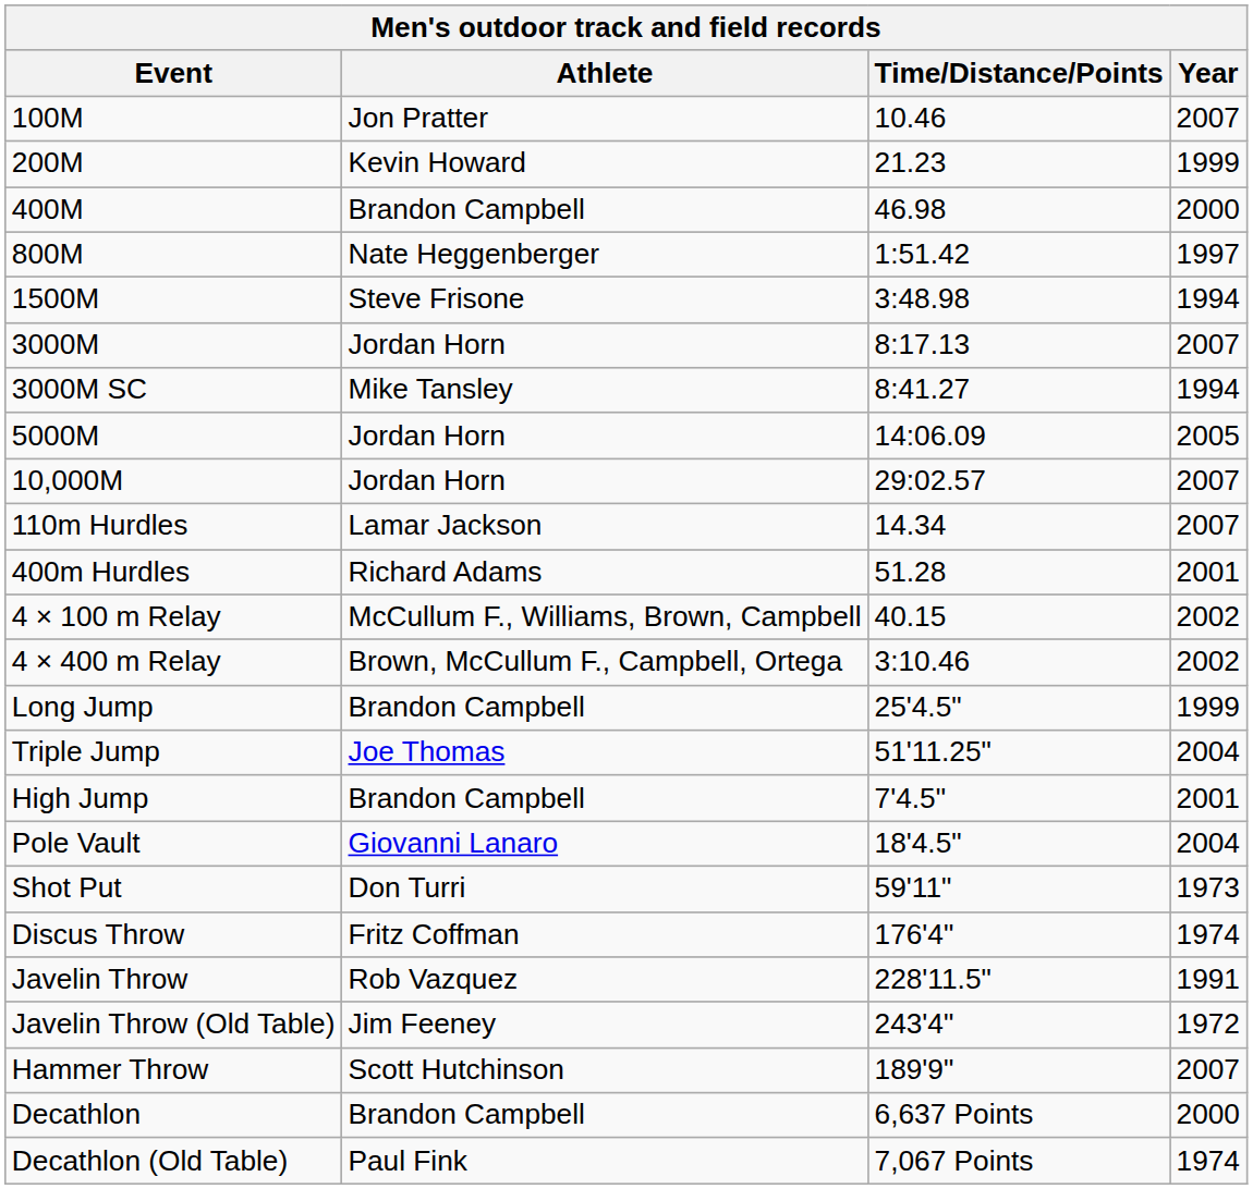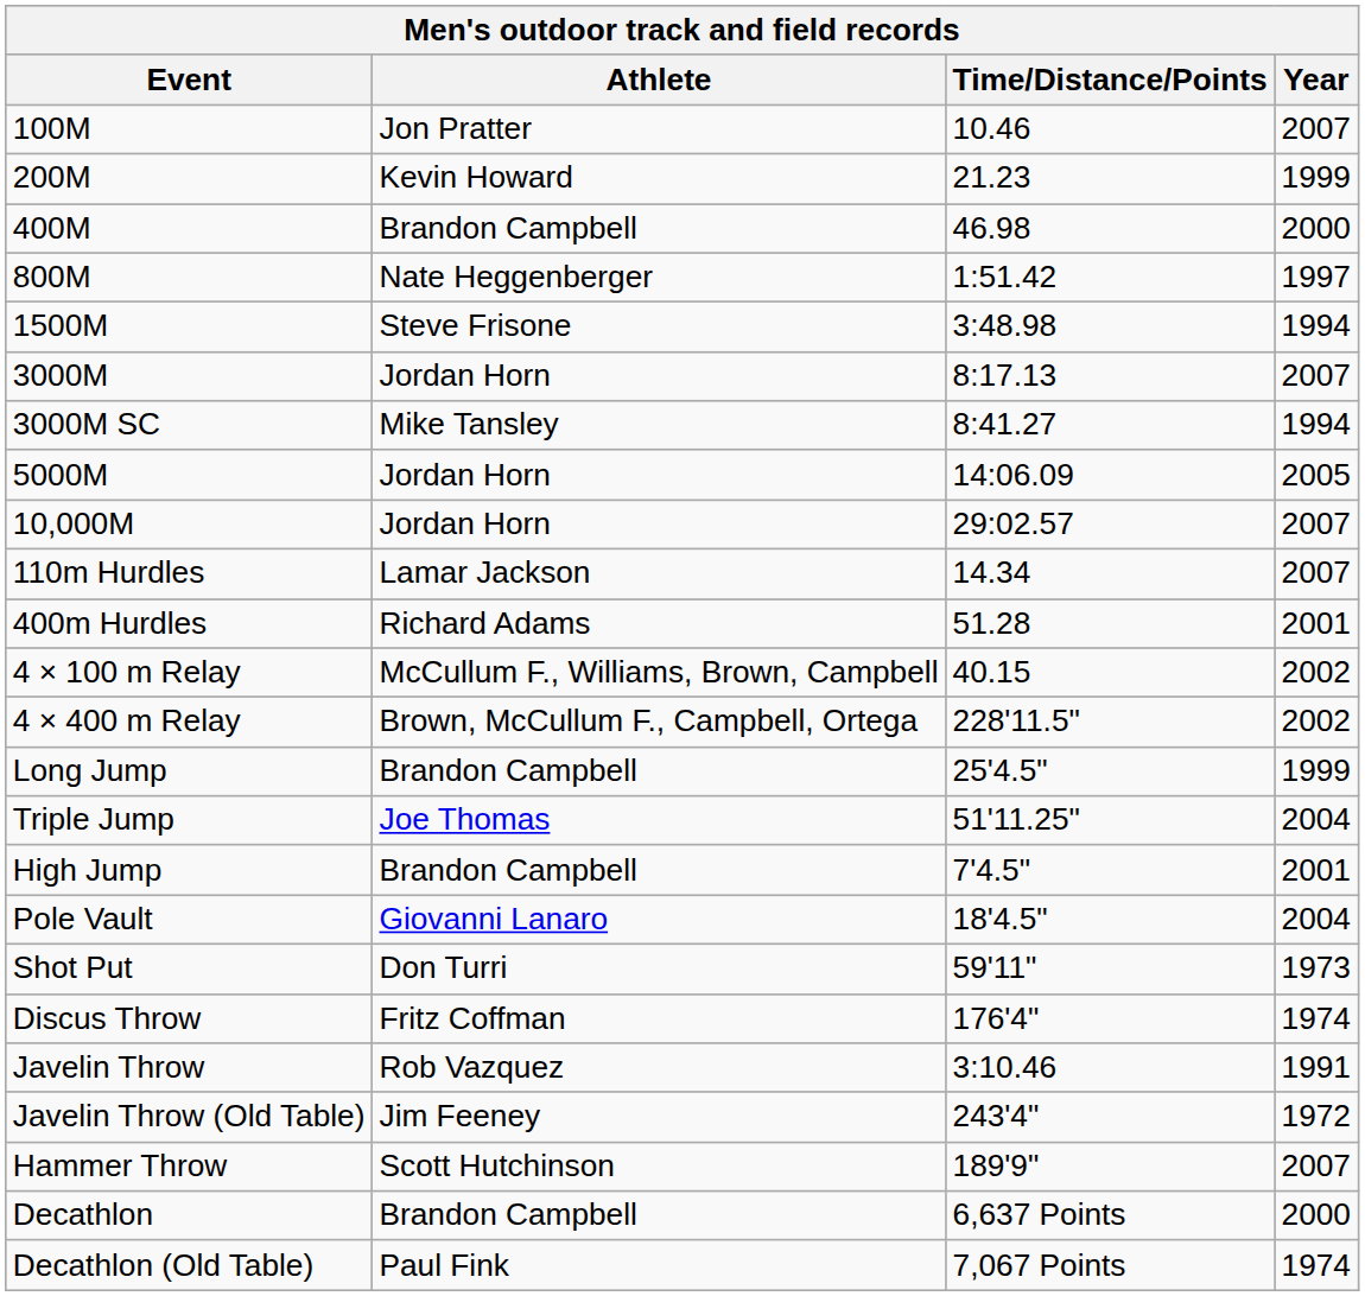 <table class="wikitable sortable">
 <tr>
 <th colspan=4>Men's outdoor track and field records</th>
 </tr>
 <tr>
 <th>Event</th>
 <th>Athlete</th>
 <th>Time/Distance/Points</th>
 <th>Year</th>
 </tr>
 <tr>
 <td>100M</td>
 <td>Jon Pratter</td>
 <td>10.46</td>
 <td>2007</td>
 </tr>
 <tr>
 <td>200M</td>
 <td>Kevin Howard</td>
 <td>21.23</td>
 <td>1999</td>
 </tr>
 <tr>
 <td>400M</td>
 <td>Brandon Campbell</td>
 <td>46.98</td>
 <td>2000</td>
 </tr>
 <tr>
 <td>800M</td>
 <td>Nate Heggenberger</td>
 <td>1:51.42</td>
 <td>1997</td>
 </tr>
 <tr>
 <td>1500M</td>
 <td>Steve Frisone</td>
 <td>3:48.98</td>
 <td>1994</td>
 </tr>
 <tr>
 <td>3000M</td>
 <td>Jordan Horn</td>
 <td>8:17.13</td>
 <td>2007</td>
 </tr>
 <tr>
 <td>3000M SC</td>
 <td>Mike Tansley</td>
 <td>8:41.27</td>
 <td>1994</td>
 </tr>
 <tr>
 <td>5000M</td>
 <td>Jordan Horn</td>
 <td>14:06.09</td>
 <td>2005</td>
 </tr>
 <tr>
 <td>10,000M</td>
 <td>Jordan Horn</td>
 <td>29:02.57</td>
 <td>2007</td>
 </tr>
 <tr>
 <td>110m Hurdles</td>
 <td>Lamar Jackson</td>
 <td>14.34</td>
 <td>2007</td>
 </tr>
 <tr>
 <td>400m Hurdles</td>
 <td>Richard Adams</td>
 <td>51.28</td>
 <td>2001</td>
 </tr>
 <tr>
 <td>4 × 100 m Relay</td>
 <td>McCullum F., Williams, Brown, Campbell</td>
 <td>40.15</td>
 <td>2002</td>
 </tr>
 <tr>
 <td>4 × 400 m Relay</td>
 <td>Brown, McCullum F., Campbell, Ortega</td>
-<td>3:10.46</td>
+<td>228'11.5"</td>
 <td>2002</td>
 </tr>
 <tr>
 <td>Long Jump</td>
 <td>Brandon Campbell</td>
 <td>25'4.5"</td>
 <td>1999</td>
 </tr>
 <tr>
 <td>Triple Jump</td>
 <td><a href='#'>Joe Thomas</a></td>
 <td>51'11.25"</td>
 <td>2004</td>
 </tr>
 <tr>
 <td>High Jump</td>
 <td>Brandon Campbell</td>
 <td>7'4.5"</td>
 <td>2001</td>
 </tr>
 <tr>
 <td>Pole Vault</td>
 <td><a href='#'>Giovanni Lanaro</a></td>
 <td>18'4.5"</td>
 <td>2004</td>
 </tr>
 <tr>
 <td>Shot Put</td>
 <td>Don Turri</td>
 <td>59'11"</td>
 <td>1973</td>
 </tr>
 <tr>
 <td>Discus Throw</td>
 <td>Fritz Coffman</td>
 <td>176'4"</td>
 <td>1974</td>
 </tr>
 <tr>
 <td>Javelin Throw</td>
 <td>Rob Vazquez</td>
-<td>228'11.5"</td>
+<td>3:10.46</td>
 <td>1991</td>
 </tr>
 <tr>
 <td>Javelin Throw (Old Table)</td>
 <td>Jim Feeney</td>
 <td>243'4"</td>
 <td>1972</td>
 </tr>
 <tr>
 <td>Hammer Throw</td>
 <td>Scott Hutchinson</td>
 <td>189'9"</td>
 <td>2007</td>
 </tr>
 <tr>
 <td>Decathlon</td>
 <td>Brandon Campbell</td>
 <td>6,637 Points</td>
 <td>2000</td>
 </tr>
 <tr>
 <td>Decathlon (Old Table)</td>
 <td>Paul Fink</td>
 <td>7,067 Points</td>
 <td>1974</td>
 </tr>
 </table>
